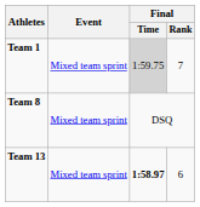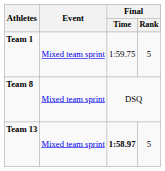 <table class="wikitable" style="font-size:90%">
 <tr>
 <th rowspan=2>Athletes</th>
 <th rowspan=2>Event</th>
 <th colspan=2>Final</th>
 </tr>
 <tr style="font-size:95%">
 <th>Time</th>
 <th>Rank</th>
 </tr>
 <tr align=center>
 <td align=left><strong>Team 1</strong><br><br><br><br></td>
 <td align=left><a href='#'>Mixed team sprint</a></td>
-<td style="background: lightgrey;">1:59.75</td>
-<td>7</td>
+<td>1:59.75</td>
+<td>5</td>
 </tr>
 <tr align=center>
 <td align=left><strong>Team 8</strong><br><br><br><br></td>
 <td align=left><a href='#'>Mixed team sprint</a></td>
 <td colspan=2>DSQ</td>
 </tr>
 <tr align=center>
 <td align=left><strong>Team 13</strong><br><br><br><br></td>
 <td align=left><a href='#'>Mixed team sprint</a></td>
 <td><strong>1:58.97</strong></td>
-<td>6</td>
+<td>5</td>
 </tr>
 </table>
